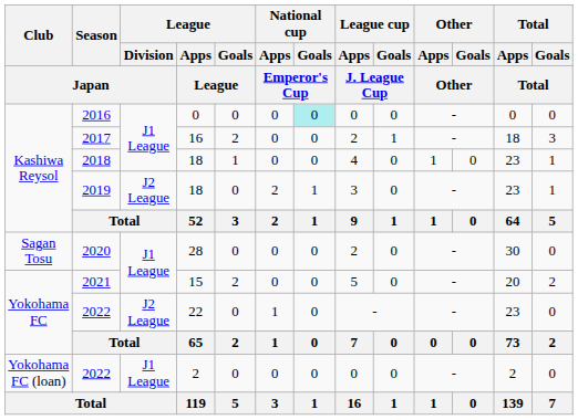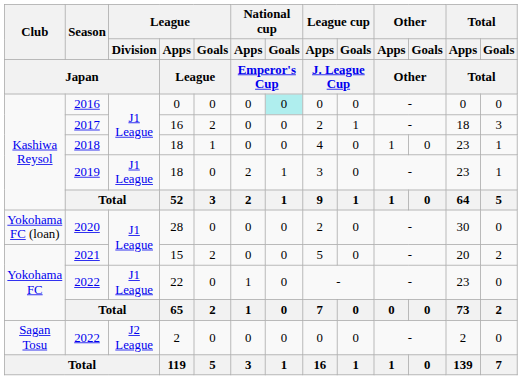 <table class="wikitable" style="text-align:center;">
 <tr>
 <th rowspan=2>Club</th>
 <th rowspan=2>Season</th>
 <th colspan=3>League</th>
 <th colspan=2>National cup</th>
 <th colspan=2>League cup</th>
 <th colspan=2>Other</th>
 <th colspan=2>Total</th>
 </tr>
 <tr>
 <th>Division</th>
 <th>Apps</th>
 <th>Goals</th>
 <th>Apps</th>
 <th>Goals</th>
 <th>Apps</th>
 <th>Goals</th>
 <th>Apps</th>
 <th>Goals</th>
 <th>Apps</th>
 <th>Goals</th>
 </tr>
 <tr>
 <th colspan=3>Japan</th>
 <th colspan=2>League</th>
 <th colspan=2><a href='#'>Emperor's Cup</a></th>
 <th colspan=2><a href='#'>J. League Cup</a></th>
 <th colspan=2>Other</th>
 <th colspan=2>Total</th>
 </tr>
 <tr>
 <td rowspan="5"><a href='#'>Kashiwa Reysol</a></td>
 <td><a href='#'>2016</a></td>
 <td rowspan="3"><a href='#'>J1 League</a></td>
 <td>0</td>
 <td>0</td>
 <td>0</td>
 <td style="background: paleturquoise;">0</td>
 <td>0</td>
 <td>0</td>
 <td colspan="2">-</td>
 <td>0</td>
 <td>0</td>
 </tr>
 <tr>
 <td><a href='#'>2017</a></td>
 <td>16</td>
 <td>2</td>
 <td>0</td>
 <td>0</td>
 <td>2</td>
 <td>1</td>
 <td colspan="2">-</td>
 <td>18</td>
 <td>3</td>
 </tr>
 <tr>
 <td><a href='#'>2018</a></td>
 <td>18</td>
 <td>1</td>
 <td>0</td>
 <td>0</td>
 <td>4</td>
 <td>0</td>
 <td>1</td>
 <td>0</td>
 <td>23</td>
 <td>1</td>
 </tr>
 <tr>
 <td><a href='#'>2019</a></td>
-<td><a href='#'>J2 League</a></td>
+<td><a href='#'>J1 League</a></td>
 <td>18</td>
 <td>0</td>
 <td>2</td>
 <td>1</td>
 <td>3</td>
 <td>0</td>
 <td colspan="2">-</td>
 <td>23</td>
 <td>1</td>
 </tr>
 <tr>
 <th colspan="2">Total</th>
 <th>52</th>
 <th>3</th>
 <th>2</th>
 <th>1</th>
 <th>9</th>
 <th>1</th>
 <th>1</th>
 <th>0</th>
 <th>64</th>
 <th>5</th>
 </tr>
 <tr>
-<td><a href='#'>Sagan Tosu</a></td>
+<td><a href='#'>Yokohama FC</a> (loan)</td>
 <td><a href='#'>2020</a></td>
 <td rowspan="2"><a href='#'>J1 League</a></td>
 <td>28</td>
 <td>0</td>
 <td>0</td>
 <td>0</td>
 <td>2</td>
 <td>0</td>
 <td colspan="2">-</td>
 <td>30</td>
 <td>0</td>
 </tr>
 <tr>
 <td rowspan="3"><a href='#'>Yokohama FC</a></td>
 <td><a href='#'>2021</a></td>
 <td>15</td>
 <td>2</td>
 <td>0</td>
 <td>0</td>
 <td>5</td>
 <td>0</td>
 <td colspan="2">-</td>
 <td>20</td>
 <td>2</td>
 </tr>
 <tr>
 <td><a href='#'>2022</a></td>
-<td><a href='#'>J2 League</a></td>
+<td><a href='#'>J1 League</a></td>
 <td>22</td>
 <td>0</td>
 <td>1</td>
 <td>0</td>
 <td colspan="2">-</td>
 <td colspan="2">-</td>
 <td>23</td>
 <td>0</td>
 </tr>
 <tr>
 <th colspan="2">Total</th>
 <th>65</th>
 <th>2</th>
 <th>1</th>
 <th>0</th>
 <th>7</th>
 <th>0</th>
 <th>0</th>
 <th>0</th>
 <th>73</th>
 <th>2</th>
 </tr>
 <tr>
-<td><a href='#'>Yokohama FC</a> (loan)</td>
+<td><a href='#'>Sagan Tosu</a></td>
 <td><a href='#'>2022</a></td>
-<td><a href='#'>J1 League</a></td>
+<td><a href='#'>J2 League</a></td>
 <td>2</td>
 <td>0</td>
 <td>0</td>
 <td>0</td>
 <td>0</td>
 <td>0</td>
 <td colspan="2">-</td>
 <td>2</td>
 <td>0</td>
 </tr>
 <tr>
 <th colspan=3>Total</th>
 <th>119</th>
 <th>5</th>
 <th>3</th>
 <th>1</th>
 <th>16</th>
 <th>1</th>
 <th>1</th>
 <th>0</th>
 <th>139</th>
 <th>7</th>
 </tr>
 </table>
